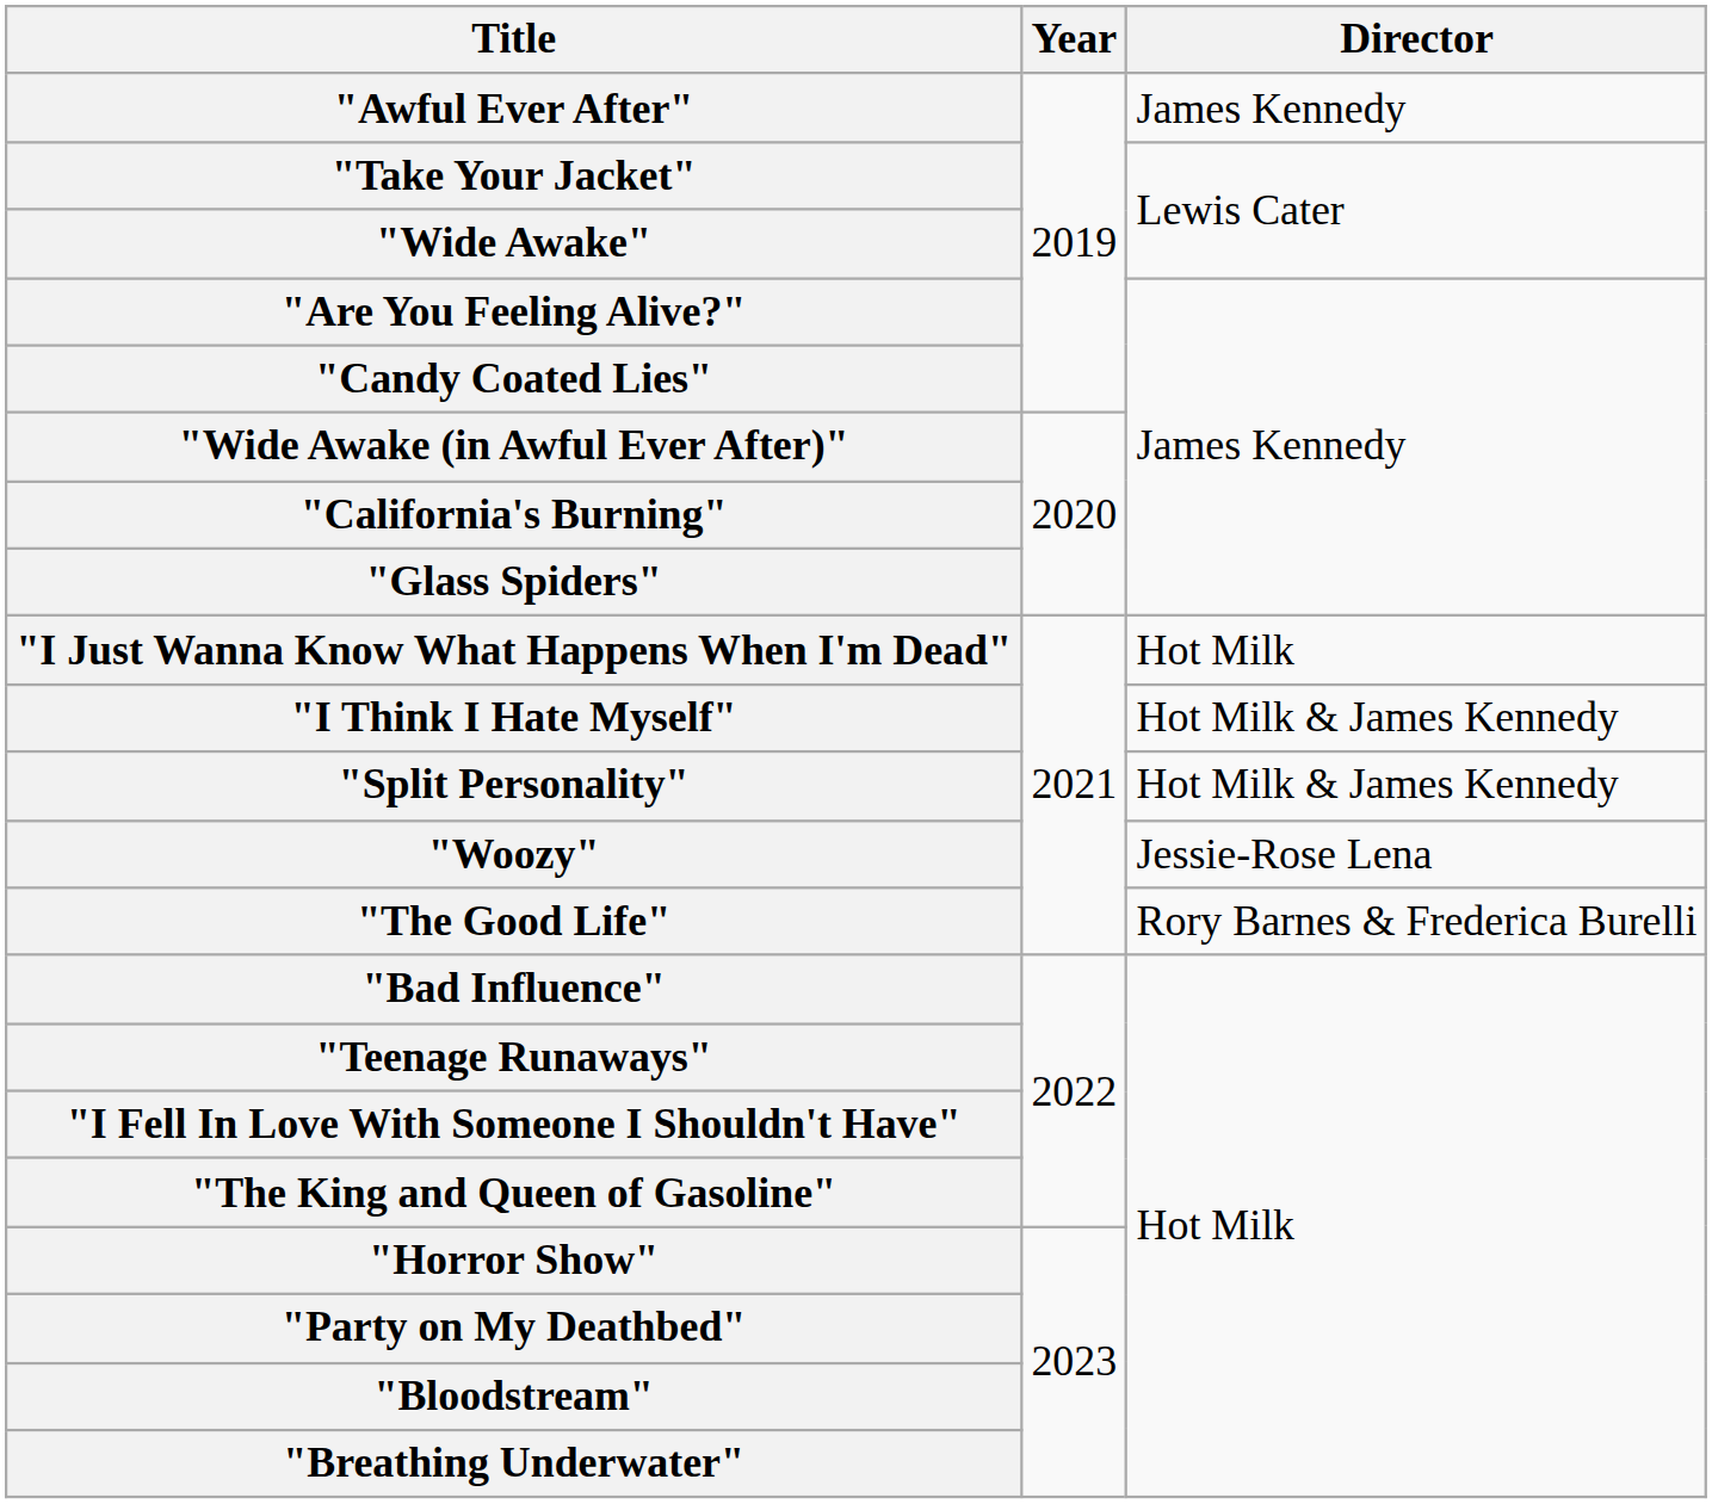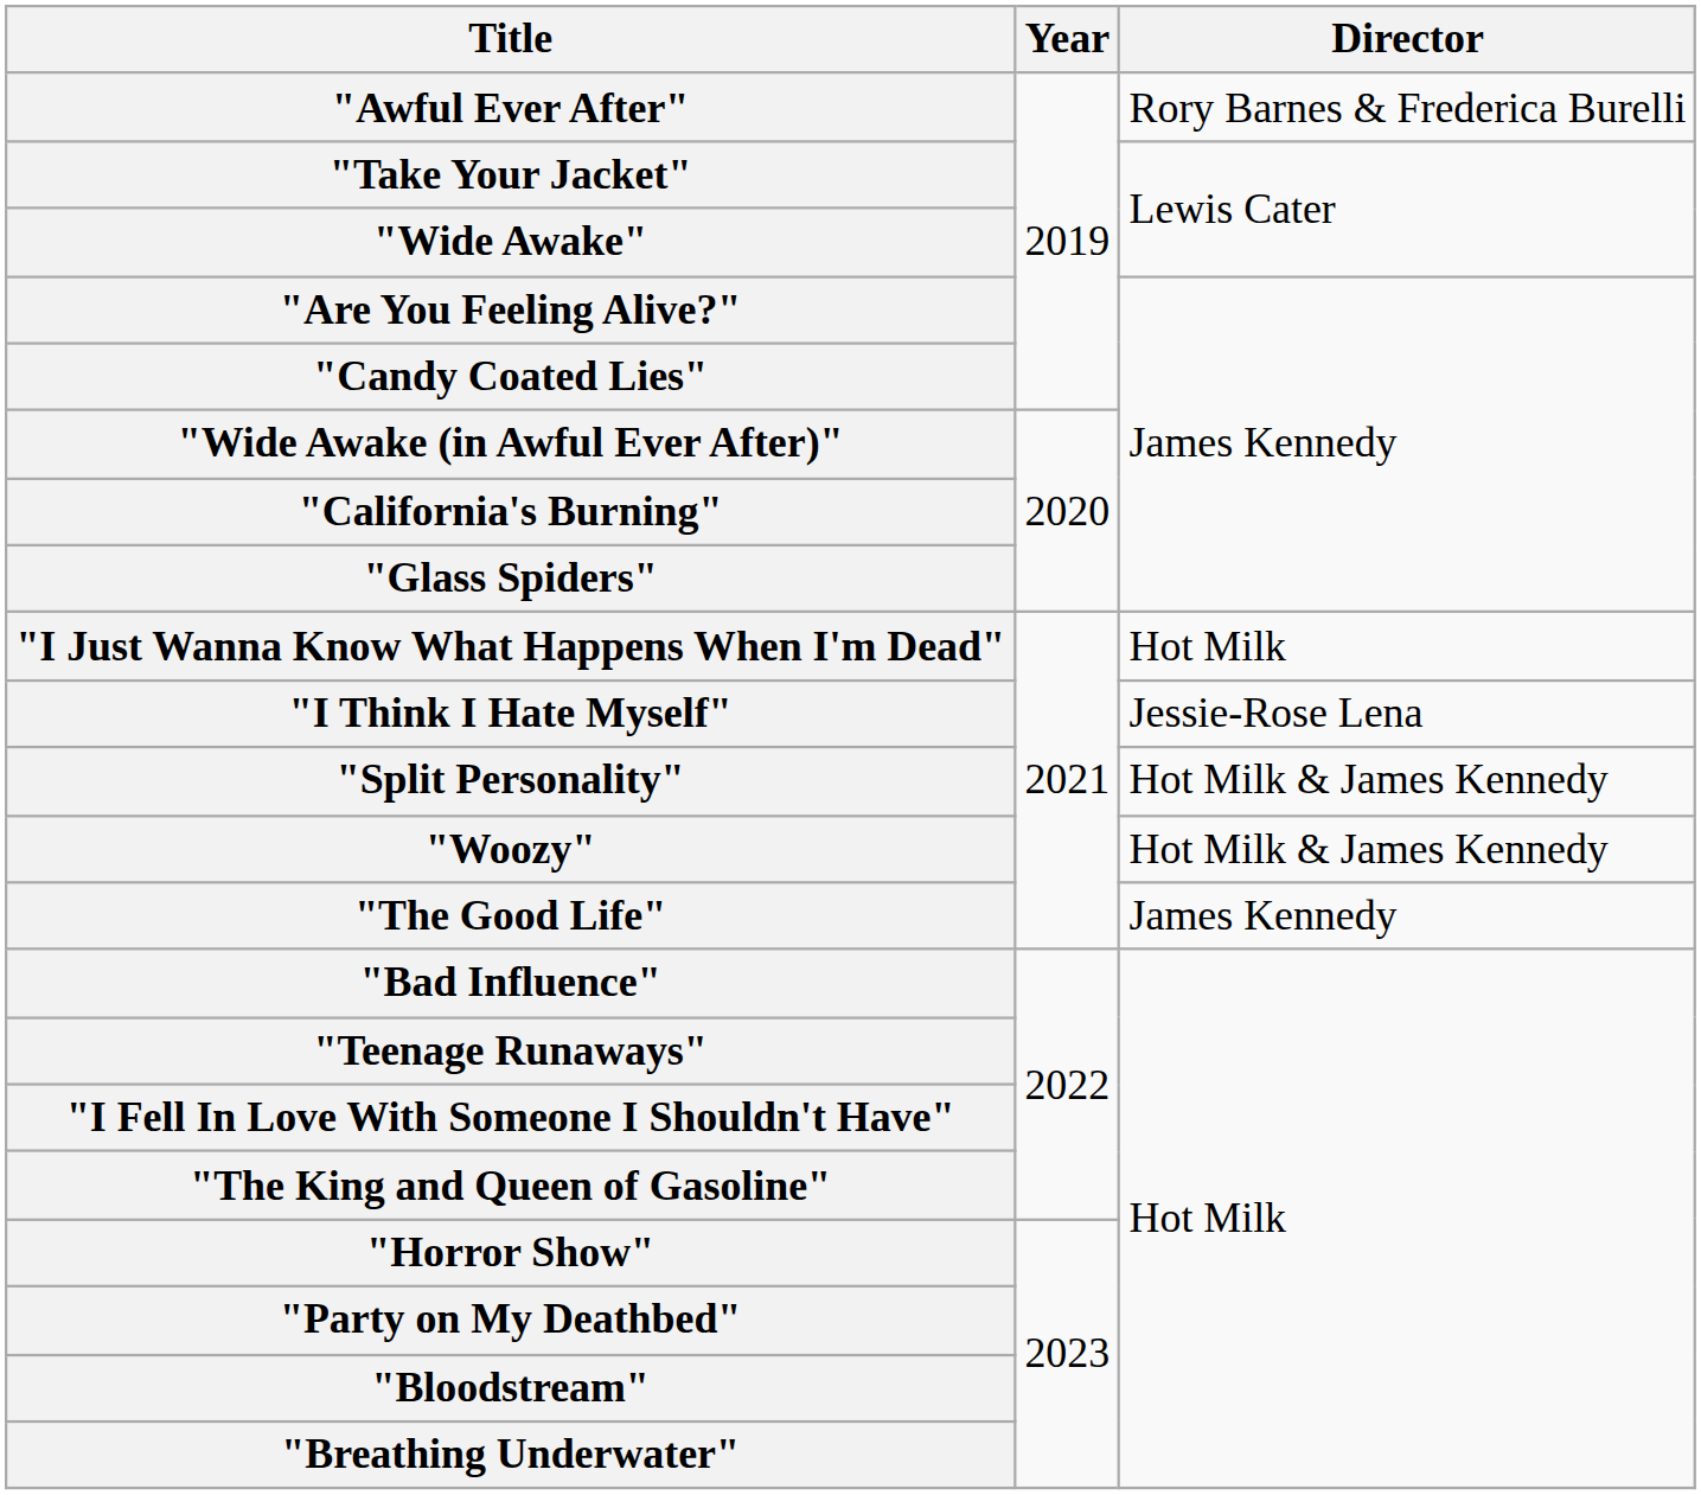 <table class="wikitable plainrowheaders">
 <tr>
 <th scope="col">Title</th>
 <th scope="col">Year</th>
 <th scope="col">Director</th>
 </tr>
 <tr>
 <th scope="row">"Awful Ever After"</th>
 <td rowspan="5">2019</td>
-<td>James Kennedy</td>
+<td>Rory Barnes & Frederica Burelli</td>
 </tr>
 <tr>
 <th scope="row">"Take Your Jacket"</th>
 <td rowspan="2">Lewis Cater</td>
 </tr>
 <tr>
 <th scope="row">"Wide Awake"</th>
 </tr>
 <tr>
 <th scope="row">"Are You Feeling Alive?"</th>
 <td rowspan="5">James Kennedy</td>
 </tr>
 <tr>
 <th scope="row">"Candy Coated Lies"</th>
 </tr>
 <tr>
 <th scope="row">"Wide Awake (in Awful Ever After)"</th>
 <td rowspan="3">2020</td>
 </tr>
 <tr>
 <th scope="row">"California's Burning"</th>
 </tr>
 <tr>
 <th scope="row">"Glass Spiders"</th>
 </tr>
 <tr>
 <th scope="row">"I Just Wanna Know What Happens When I'm Dead"</th>
 <td rowspan="5">2021</td>
 <td>Hot Milk</td>
 </tr>
 <tr>
 <th scope="row">"I Think I Hate Myself"</th>
-<td>Hot Milk & James Kennedy</td>
+<td>Jessie-Rose Lena</td>
 </tr>
 <tr>
 <th scope="row">"Split Personality"</th>
 <td>Hot Milk & James Kennedy</td>
 </tr>
 <tr>
 <th scope="row">"Woozy"</th>
-<td>Jessie-Rose Lena</td>
+<td>Hot Milk & James Kennedy</td>
 </tr>
 <tr>
 <th scope="row">"The Good Life"</th>
-<td>Rory Barnes & Frederica Burelli</td>
+<td>James Kennedy</td>
 </tr>
 <tr>
 <th scope="row">"Bad Influence"</th>
 <td rowspan="4">2022</td>
 <td rowspan="8">Hot Milk</td>
 </tr>
 <tr>
 <th scope="row">"Teenage Runaways"</th>
 </tr>
 <tr>
 <th scope="row">"I Fell In Love With Someone I Shouldn't Have"</th>
 </tr>
 <tr>
 <th scope="row">"The King and Queen of Gasoline"</th>
 </tr>
 <tr>
 <th scope="row">"Horror Show"</th>
 <td rowspan="4">2023</td>
 </tr>
 <tr>
 <th scope="row">"Party on My Deathbed"</th>
 </tr>
 <tr>
 <th scope="row">"Bloodstream"</th>
 </tr>
 <tr>
 <th scope="row">"Breathing Underwater"</th>
 </tr>
 </table>
